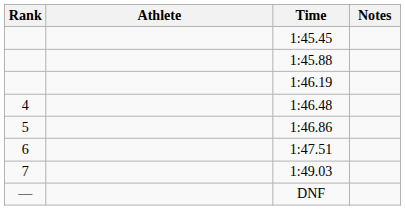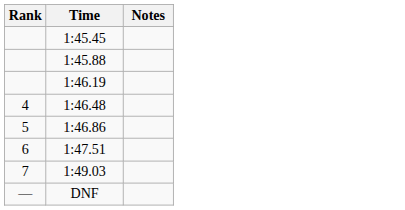 <table class="wikitable" style="text-align:center">
 <tr>
 <th width=40>Rank</th>
-<th width=250>Athlete</th>
 <th width=80>Time</th>
 <th width=50>Notes</th>
 </tr>
 <tr>
 <td></td>
-<td align=left></td>
 <td>1:45.45</td>
 <td></td>
 </tr>
 <tr>
 <td></td>
-<td align=left></td>
 <td>1:45.88</td>
 <td></td>
 </tr>
 <tr>
 <td></td>
-<td align=left></td>
 <td>1:46.19</td>
 <td></td>
 </tr>
 <tr>
 <td>4</td>
-<td align=left></td>
 <td>1:46.48</td>
 <td></td>
 </tr>
 <tr>
 <td>5</td>
-<td align=left></td>
 <td>1:46.86</td>
 <td></td>
 </tr>
 <tr>
 <td>6</td>
-<td align=left></td>
 <td>1:47.51</td>
 <td></td>
 </tr>
 <tr>
 <td>7</td>
-<td align=left></td>
 <td>1:49.03</td>
 <td></td>
 </tr>
 <tr>
 <td>—</td>
-<td align=left></td>
 <td>DNF</td>
 <td></td>
 </tr>
 </table>
